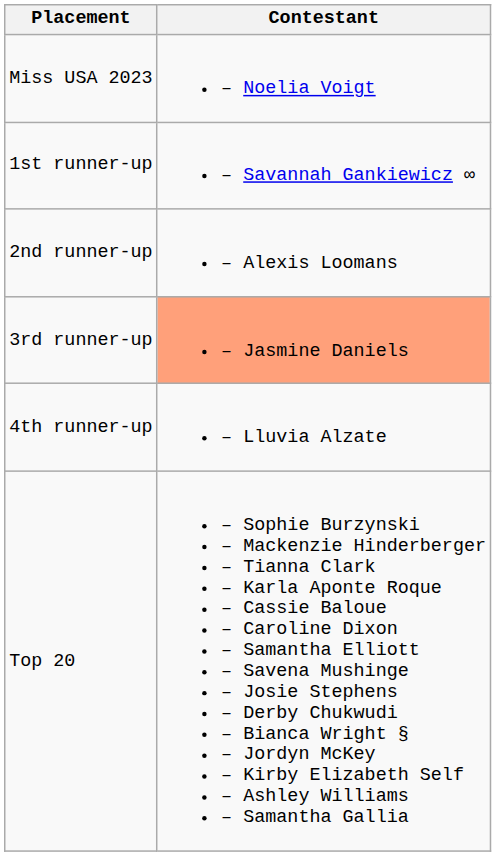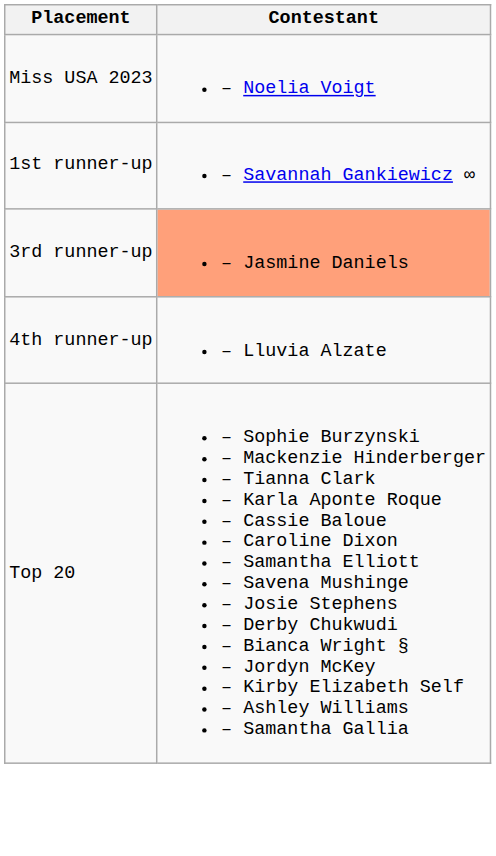 <table class="wikitable sortable" style="font-size: 95%;">
 <tr>
 <th>Placement</th>
 <th>Contestant</th>
 </tr>
 <tr>
 <td>Miss USA 2023</td>
 <td><br><ul><li> – <a href='#'>Noelia Voigt</a></li></ul></td>
 </tr>
 <tr>
 <td>1st runner-up</td>
 <td><br><ul><li> – <a href='#'>Savannah Gankiewicz</a> ∞</li></ul></td>
 </tr>
 <tr>
-<td>2nd runner-up</td>
-<td><br><ul><li> – Alexis Loomans</li></ul></td>
-</tr>
-<tr>
 <td>3rd runner-up</td>
 <td style="background: lightsalmon;"><br><ul><li> – Jasmine Daniels</li></ul></td>
 </tr>
 <tr>
 <td>4th runner-up</td>
 <td><br><ul><li> – Lluvia Alzate</li></ul></td>
 </tr>
 <tr>
 <td>Top 20</td>
 <td><br><ul><li> – Sophie Burzynski</li><li> – Mackenzie Hinderberger</li><li> – Tianna Clark</li><li> – Karla Aponte Roque</li><li> – Cassie Baloue</li><li> – Caroline Dixon</li><li> – Samantha Elliott</li><li> – Savena Mushinge</li><li> – Josie Stephens</li><li> – Derby Chukwudi</li><li> – Bianca Wright §</li><li> – Jordyn McKey</li><li> – Kirby Elizabeth Self</li><li> – Ashley Williams</li><li> – Samantha Gallia</li></ul></td>
 </tr>
 </table>
